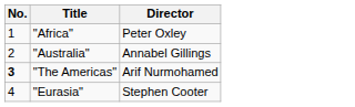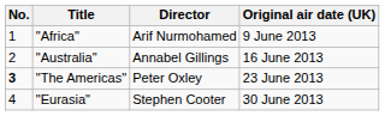 <table class="wikitable">
 <tr>
 <th>No.</th>
 <th>Title</th>
 <th>Director</th>
+<th>Original air date (UK)</th>
 </tr>
 <tr>
 <td>1</td>
 <td>"Africa"</td>
-<td>Peter Oxley</td>
+<td>Arif Nurmohamed</td>
+<td>9 June 2013</td>
 </tr>
 <tr>
 <td>2</td>
 <td>"Australia"</td>
 <td>Annabel Gillings</td>
+<td>16 June 2013</td>
 </tr>
 <tr>
 <td><strong>3</strong></td>
 <td>"The Americas"</td>
-<td>Arif Nurmohamed</td>
+<td>Peter Oxley</td>
+<td>23 June 2013</td>
 </tr>
 <tr>
 <td>4</td>
 <td>"Eurasia"</td>
 <td>Stephen Cooter</td>
+<td>30 June 2013</td>
 </tr>
 </table>
